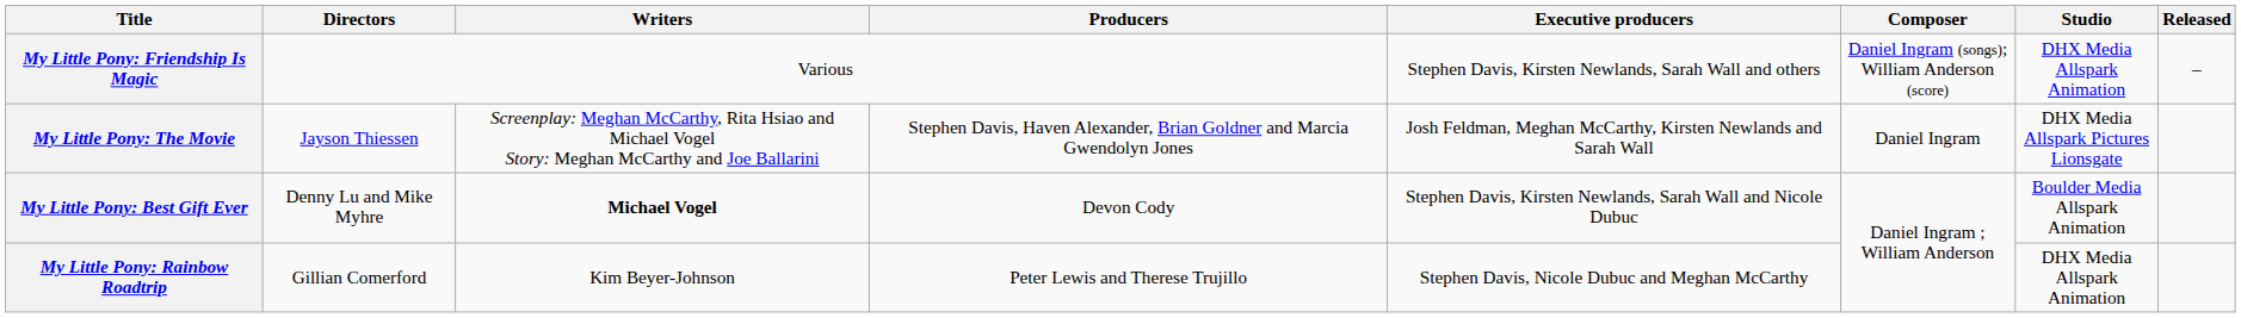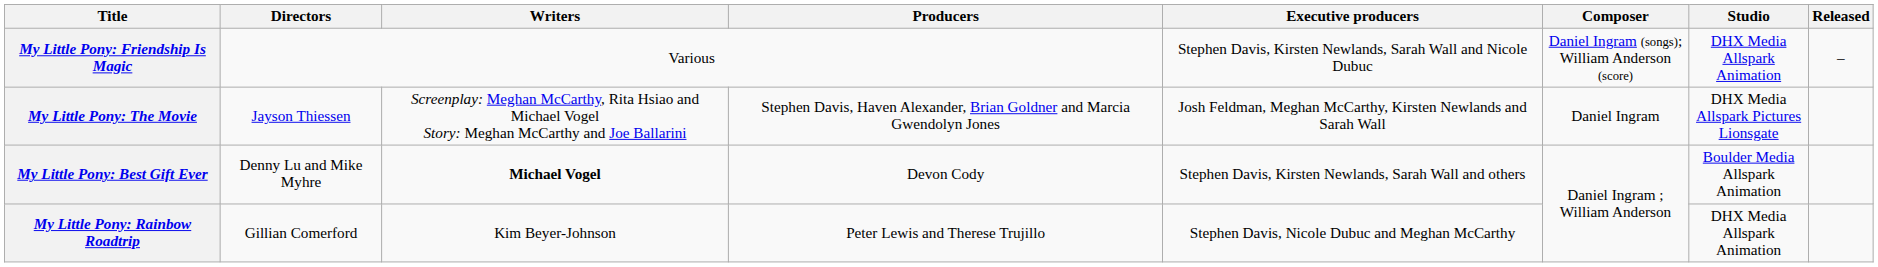 <table class="wikitable sortable" style="text-align: center" font-size:"85%";>
 <tr>
 <th>Title</th>
 <th>Directors</th>
 <th>Writers</th>
 <th>Producers</th>
 <th>Executive producers</th>
 <th>Composer</th>
 <th>Studio</th>
 <th>Released</th>
 </tr>
 <tr>
 <th align="left"><em><a href='#'>My Little Pony: Friendship Is Magic</a></em></th>
 <td colspan=3>Various</td>
-<td>Stephen Davis, Kirsten Newlands, Sarah Wall and others</td>
+<td>Stephen Davis, Kirsten Newlands, Sarah Wall and Nicole Dubuc</td>
 <td><a href='#'>Daniel Ingram</a> <small>(songs)</small>;<br>William Anderson <small>(score)</small></td>
 <td><a href='#'>DHX Media</a><br><a href='#'>Allspark Animation</a></td>
 <td>–</td>
 </tr>
 <tr>
 <th align="left"><em><a href='#'>My Little Pony: The Movie</a></em></th>
 <td><a href='#'>Jayson Thiessen</a></td>
 <td><em>Screenplay:</em> <a href='#'>Meghan McCarthy</a>, Rita Hsiao and Michael Vogel<br><em>Story:</em> Meghan McCarthy and <a href='#'>Joe Ballarini</a></td>
 <td>Stephen Davis, Haven Alexander, <a href='#'>Brian Goldner</a> and Marcia Gwendolyn Jones</td>
 <td>Josh Feldman, Meghan McCarthy, Kirsten Newlands and Sarah Wall</td>
 <td>Daniel Ingram</td>
 <td>DHX Media<br><a href='#'>Allspark Pictures</a><br><a href='#'>Lionsgate</a> </td>
 <td></td>
 </tr>
 <tr>
 <th align="left"><em><a href='#'>My Little Pony: Best Gift Ever</a></em></th>
 <td>Denny Lu and Mike Myhre</td>
 <td><strong>Michael Vogel</strong></td>
 <td>Devon Cody</td>
-<td>Stephen Davis, Kirsten Newlands, Sarah Wall and Nicole Dubuc</td>
+<td>Stephen Davis, Kirsten Newlands, Sarah Wall and others</td>
 <td rowspan=2>Daniel Ingram ;<br>William Anderson </td>
 <td><a href='#'>Boulder Media</a><br>Allspark Animation</td>
 <td></td>
 </tr>
 <tr>
 <th align="left"><em><a href='#'>My Little Pony: Rainbow Roadtrip</a></em></th>
 <td>Gillian Comerford</td>
 <td>Kim Beyer-Johnson</td>
 <td>Peter Lewis and Therese Trujillo</td>
 <td>Stephen Davis, Nicole Dubuc and Meghan McCarthy</td>
 <td>DHX Media<br>Allspark Animation</td>
 <td></td>
 </tr>
 </table>
